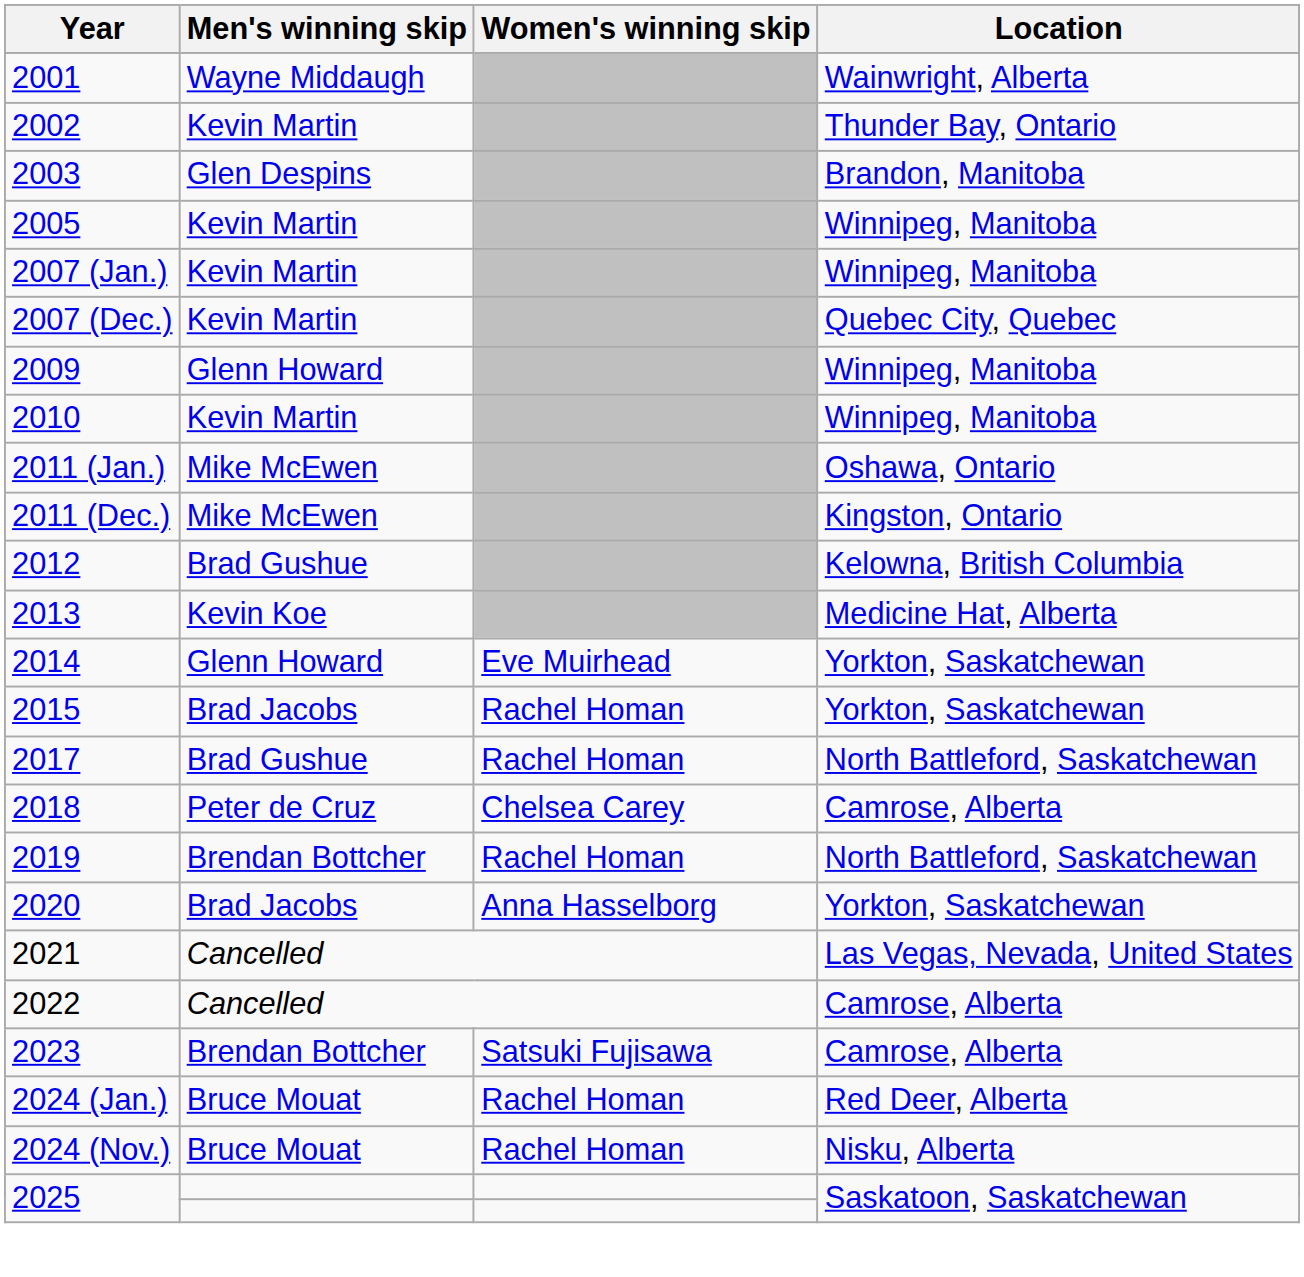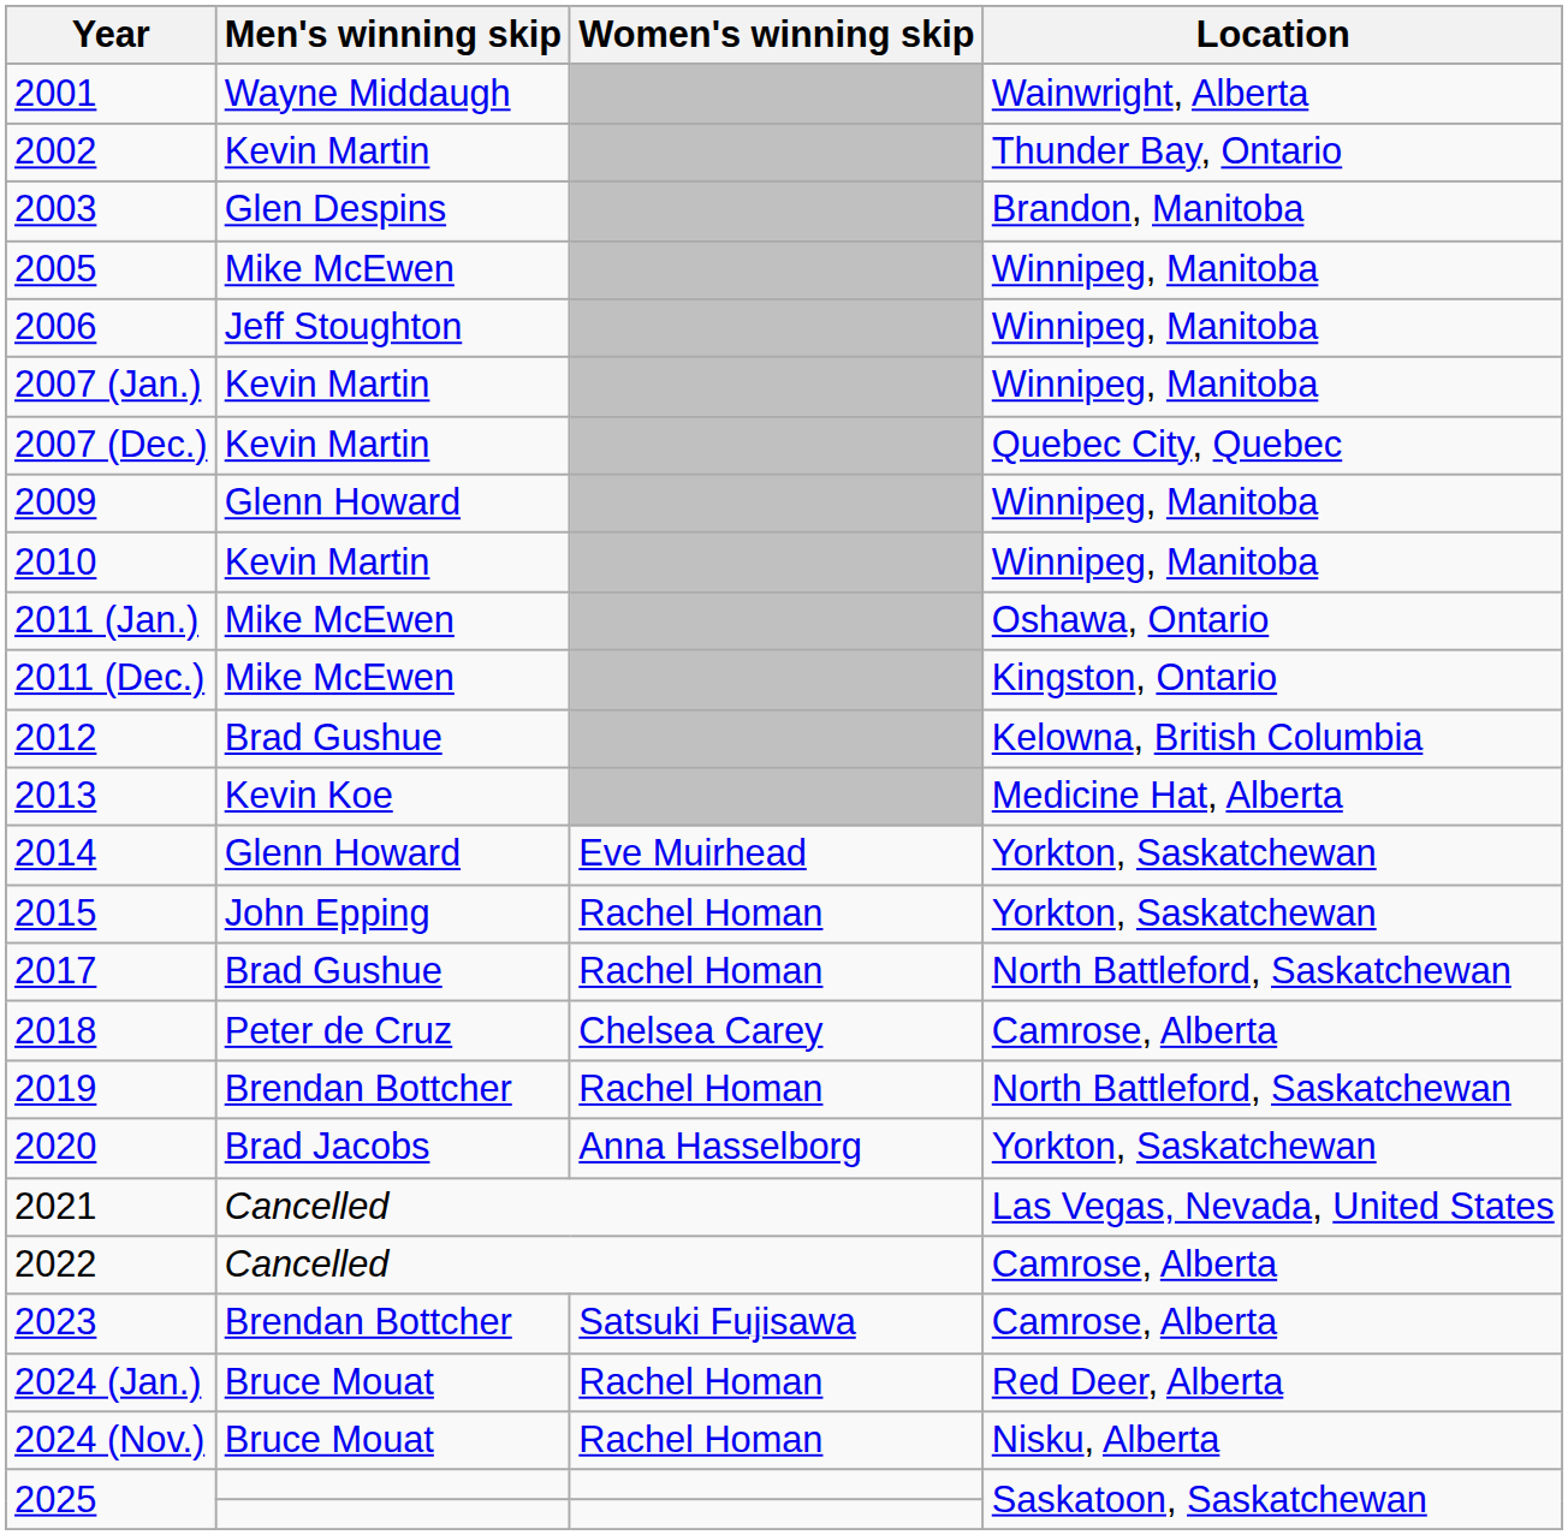 <table class="wikitable">
 <tr>
 <th scope="col">Year</th>
 <th scope="col">Men's winning skip</th>
 <th scope="col">Women's winning skip</th>
 <th scope="col">Location</th>
 </tr>
 <tr>
 <td><a href='#'>2001</a></td>
 <td> <a href='#'>Wayne Middaugh</a></td>
 <td bgcolor="silver"></td>
 <td><a href='#'>Wainwright</a>, <a href='#'>Alberta</a></td>
 </tr>
 <tr>
 <td><a href='#'>2002</a></td>
 <td> <a href='#'>Kevin Martin</a></td>
 <td bgcolor="silver"></td>
 <td><a href='#'>Thunder Bay</a>, <a href='#'>Ontario</a></td>
 </tr>
 <tr>
 <td><a href='#'>2003</a></td>
 <td> <a href='#'>Glen Despins</a></td>
 <td bgcolor="silver"></td>
 <td><a href='#'>Brandon</a>, <a href='#'>Manitoba</a></td>
 </tr>
 <tr>
 <td><a href='#'>2005</a></td>
-<td> <a href='#'>Kevin Martin</a></td>
+<td> <a href='#'>Mike McEwen</a></td>
+<td bgcolor="silver"></td>
+<td><a href='#'>Winnipeg</a>, <a href='#'>Manitoba</a></td>
+</tr>
+<tr>
+<td><a href='#'>2006</a></td>
+<td> <a href='#'>Jeff Stoughton</a></td>
 <td bgcolor="silver"></td>
 <td><a href='#'>Winnipeg</a>, <a href='#'>Manitoba</a></td>
 </tr>
 <tr>
 <td><a href='#'>2007 (Jan.)</a></td>
 <td> <a href='#'>Kevin Martin</a></td>
 <td bgcolor="silver"></td>
 <td><a href='#'>Winnipeg</a>, <a href='#'>Manitoba</a></td>
 </tr>
 <tr>
 <td><a href='#'>2007 (Dec.)</a></td>
 <td> <a href='#'>Kevin Martin</a></td>
 <td bgcolor="silver"></td>
 <td><a href='#'>Quebec City</a>, <a href='#'>Quebec</a></td>
 </tr>
 <tr>
 <td><a href='#'>2009</a></td>
 <td> <a href='#'>Glenn Howard</a></td>
 <td bgcolor="silver"></td>
 <td><a href='#'>Winnipeg</a>, <a href='#'>Manitoba</a></td>
 </tr>
 <tr>
 <td><a href='#'>2010</a></td>
 <td> <a href='#'>Kevin Martin</a></td>
 <td bgcolor="silver"></td>
 <td><a href='#'>Winnipeg</a>, <a href='#'>Manitoba</a></td>
 </tr>
 <tr>
 <td><a href='#'>2011 (Jan.)</a></td>
 <td> <a href='#'>Mike McEwen</a></td>
 <td bgcolor="silver"></td>
 <td><a href='#'>Oshawa</a>, <a href='#'>Ontario</a></td>
 </tr>
 <tr>
 <td><a href='#'>2011 (Dec.)</a></td>
 <td> <a href='#'>Mike McEwen</a></td>
 <td bgcolor="silver"></td>
 <td><a href='#'>Kingston</a>, <a href='#'>Ontario</a></td>
 </tr>
 <tr>
 <td><a href='#'>2012</a></td>
 <td> <a href='#'>Brad Gushue</a></td>
 <td bgcolor="silver"></td>
 <td><a href='#'>Kelowna</a>, <a href='#'>British Columbia</a></td>
 </tr>
 <tr>
 <td><a href='#'>2013</a></td>
 <td> <a href='#'>Kevin Koe</a></td>
 <td bgcolor="silver"></td>
 <td><a href='#'>Medicine Hat</a>, <a href='#'>Alberta</a></td>
 </tr>
 <tr>
 <td><a href='#'>2014</a></td>
 <td> <a href='#'>Glenn Howard</a></td>
 <td> <a href='#'>Eve Muirhead</a></td>
 <td><a href='#'>Yorkton</a>, <a href='#'>Saskatchewan</a></td>
 </tr>
 <tr>
 <td><a href='#'>2015</a></td>
-<td> <a href='#'>Brad Jacobs</a></td>
+<td> <a href='#'>John Epping</a></td>
 <td> <a href='#'>Rachel Homan</a></td>
 <td><a href='#'>Yorkton</a>, <a href='#'>Saskatchewan</a></td>
 </tr>
 <tr>
 <td><a href='#'>2017</a></td>
 <td> <a href='#'>Brad Gushue</a></td>
 <td> <a href='#'>Rachel Homan</a></td>
 <td><a href='#'>North Battleford</a>, <a href='#'>Saskatchewan</a></td>
 </tr>
 <tr>
 <td><a href='#'>2018</a></td>
 <td> <a href='#'>Peter de Cruz</a></td>
 <td> <a href='#'>Chelsea Carey</a></td>
 <td><a href='#'>Camrose</a>, <a href='#'>Alberta</a></td>
 </tr>
 <tr>
 <td><a href='#'>2019</a></td>
 <td> <a href='#'>Brendan Bottcher</a></td>
 <td> <a href='#'>Rachel Homan</a></td>
 <td><a href='#'>North Battleford</a>, <a href='#'>Saskatchewan</a></td>
 </tr>
 <tr>
 <td><a href='#'>2020</a></td>
 <td> <a href='#'>Brad Jacobs</a></td>
 <td> <a href='#'>Anna Hasselborg</a></td>
 <td><a href='#'>Yorkton</a>, <a href='#'>Saskatchewan</a></td>
 </tr>
 <tr>
 <td>2021</td>
 <td colspan="2"><em>Cancelled</em></td>
 <td><a href='#'>Las Vegas, Nevada</a>, <a href='#'>United States</a></td>
 </tr>
 <tr>
 <td>2022</td>
 <td colspan="2"><em>Cancelled</em></td>
 <td><a href='#'>Camrose</a>, <a href='#'>Alberta</a></td>
 </tr>
 <tr>
 <td><a href='#'>2023</a></td>
 <td> <a href='#'>Brendan Bottcher</a></td>
 <td> <a href='#'>Satsuki Fujisawa</a></td>
 <td><a href='#'>Camrose</a>, <a href='#'>Alberta</a></td>
 </tr>
 <tr>
 <td><a href='#'>2024 (Jan.)</a></td>
 <td> <a href='#'>Bruce Mouat</a></td>
 <td> <a href='#'>Rachel Homan</a></td>
 <td><a href='#'>Red Deer</a>, <a href='#'>Alberta</a></td>
 </tr>
 <tr>
 <td><a href='#'>2024 (Nov.)</a></td>
 <td> <a href='#'>Bruce Mouat</a></td>
 <td> <a href='#'>Rachel Homan</a></td>
 <td><a href='#'>Nisku</a>, <a href='#'>Alberta</a></td>
 </tr>
 <tr>
 <td rowspan=2><a href='#'>2025</a></td>
 <td></td>
 <td></td>
 <td rowspan=2><a href='#'>Saskatoon</a>, <a href='#'>Saskatchewan</a></td>
 </tr>
 <tr>
 <td></td>
 <td></td>
 </tr>
 </table>
